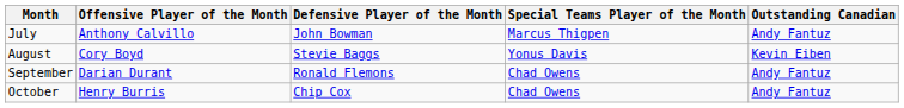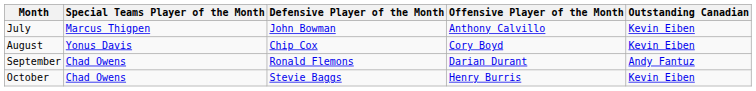 <table class="wikitable">
 <tr>
 <th>Month</th>
+<th>Special Teams Player of the Month</th>
+<th>Defensive Player of the Month</th>
 <th>Offensive Player of the Month</th>
-<th>Defensive Player of the Month</th>
-<th>Special Teams Player of the Month</th>
 <th>Outstanding Canadian</th>
 </tr>
 <tr>
 <td>July</td>
+<td><a href='#'>Marcus Thigpen</a></td>
+<td><a href='#'>John Bowman</a></td>
 <td><a href='#'>Anthony Calvillo</a></td>
-<td><a href='#'>John Bowman</a></td>
-<td><a href='#'>Marcus Thigpen</a></td>
-<td><a href='#'>Andy Fantuz</a></td>
+<td><a href='#'>Kevin Eiben</a></td>
 </tr>
 <tr>
 <td>August</td>
+<td><a href='#'>Yonus Davis</a></td>
+<td><a href='#'>Chip Cox</a></td>
 <td><a href='#'>Cory Boyd</a></td>
-<td><a href='#'>Stevie Baggs</a></td>
-<td><a href='#'>Yonus Davis</a></td>
 <td><a href='#'>Kevin Eiben</a></td>
 </tr>
 <tr>
 <td>September</td>
+<td><a href='#'>Chad Owens</a></td>
+<td><a href='#'>Ronald Flemons</a></td>
 <td><a href='#'>Darian Durant</a></td>
-<td><a href='#'>Ronald Flemons</a></td>
-<td><a href='#'>Chad Owens</a></td>
 <td><a href='#'>Andy Fantuz</a></td>
 </tr>
 <tr>
 <td>October</td>
+<td><a href='#'>Chad Owens</a></td>
+<td><a href='#'>Stevie Baggs</a></td>
 <td><a href='#'>Henry Burris</a></td>
-<td><a href='#'>Chip Cox</a></td>
-<td><a href='#'>Chad Owens</a></td>
-<td><a href='#'>Andy Fantuz</a></td>
+<td><a href='#'>Kevin Eiben</a></td>
 </tr>
 </table>
